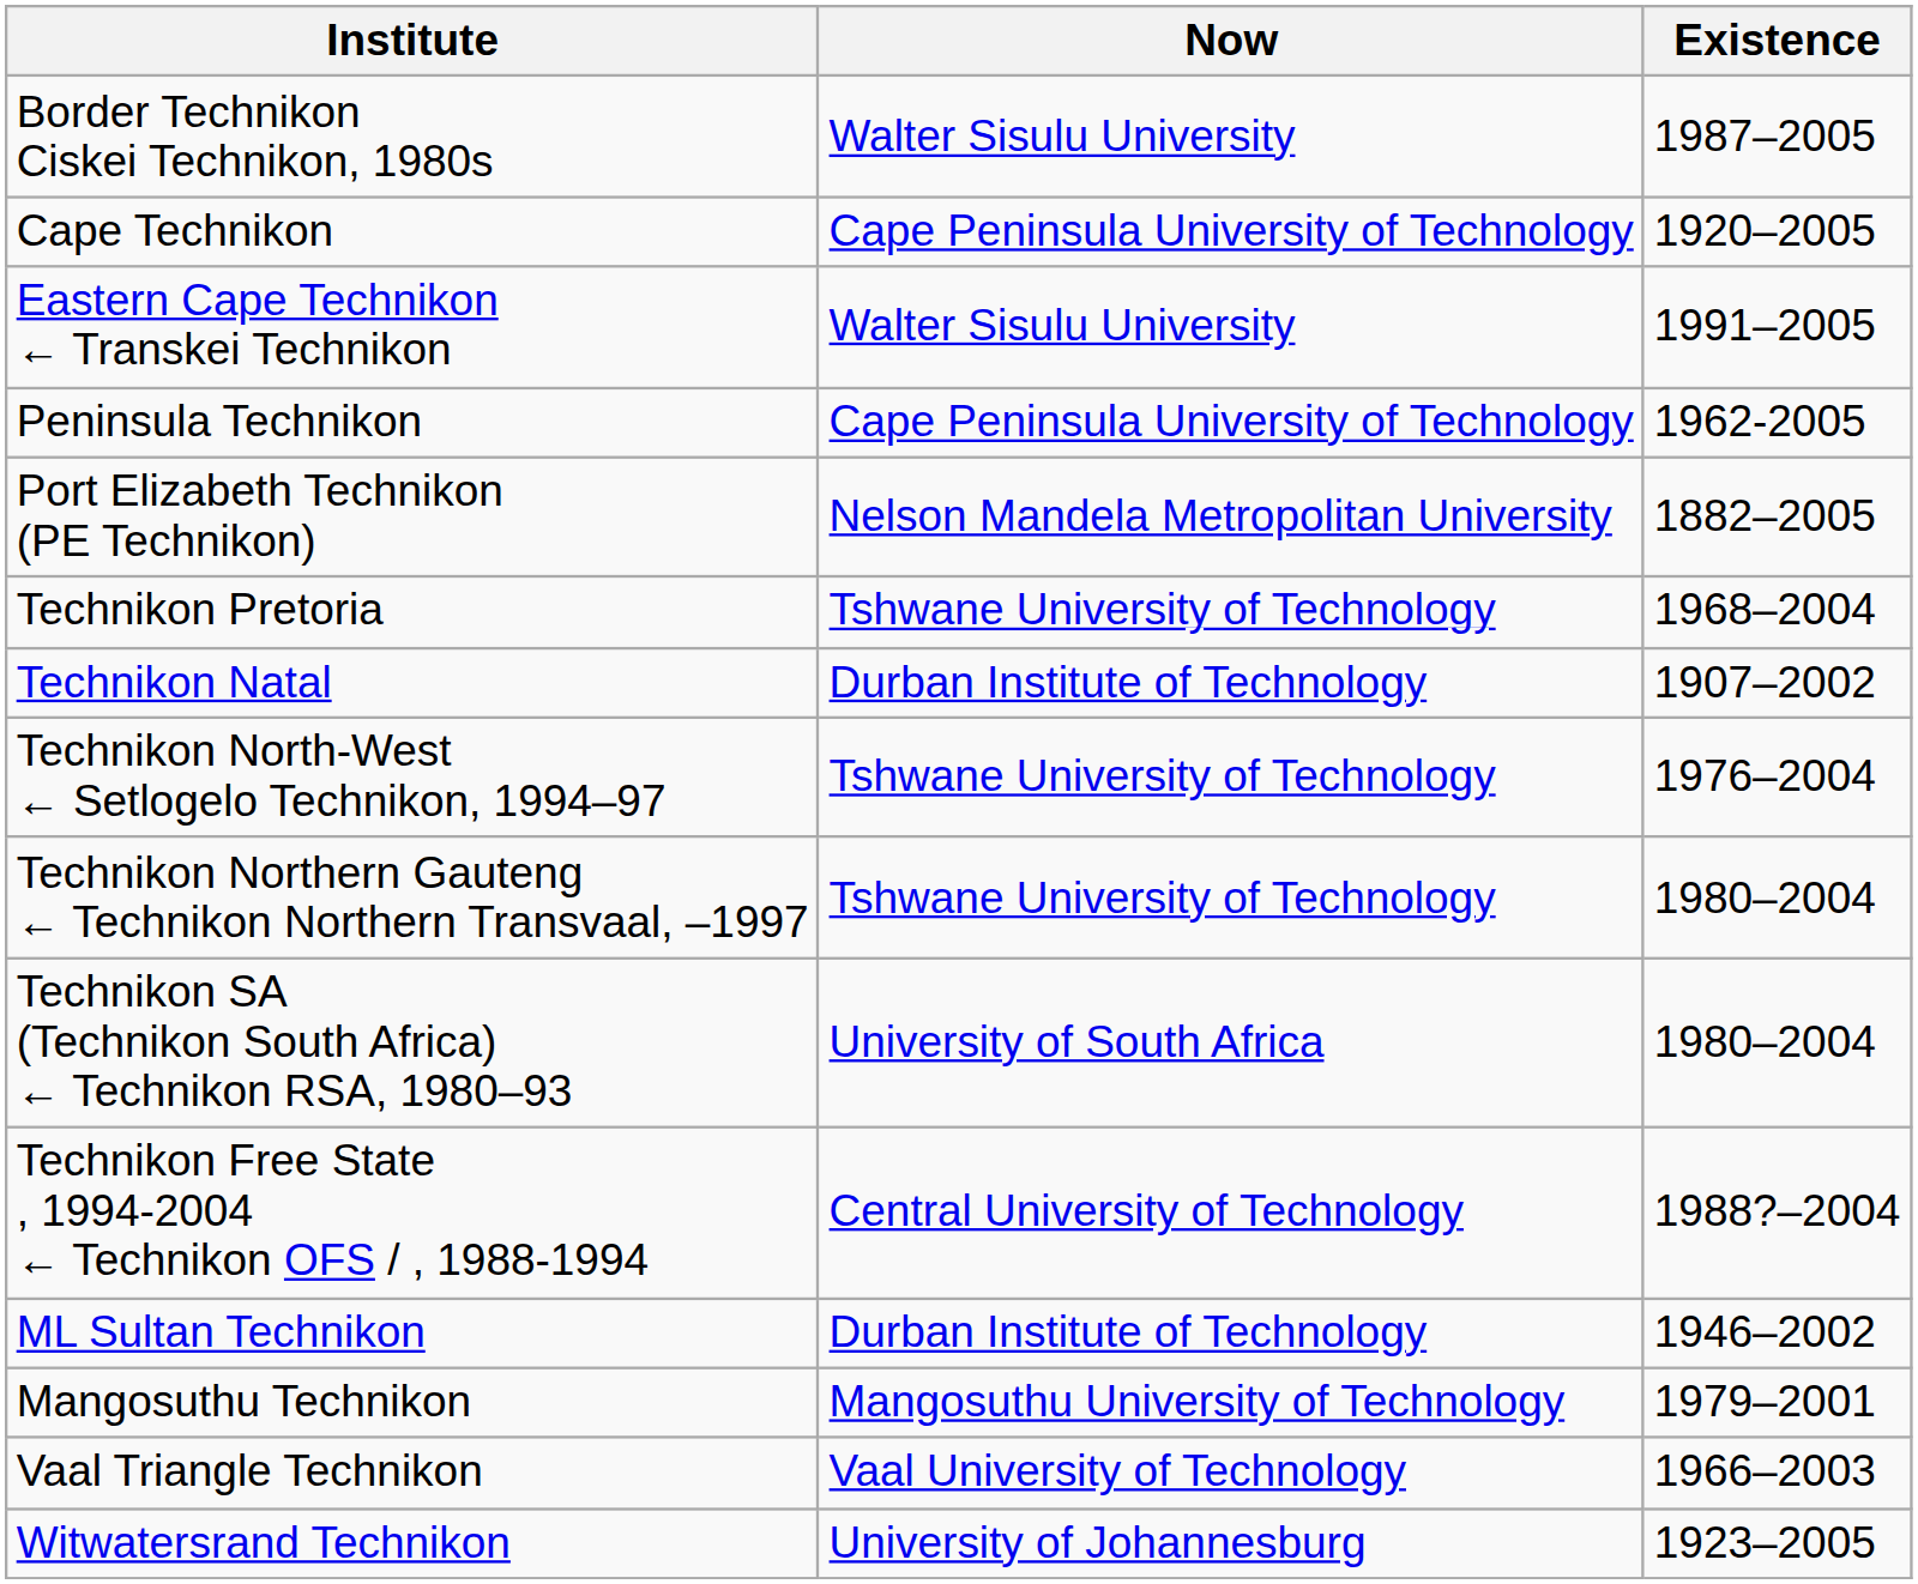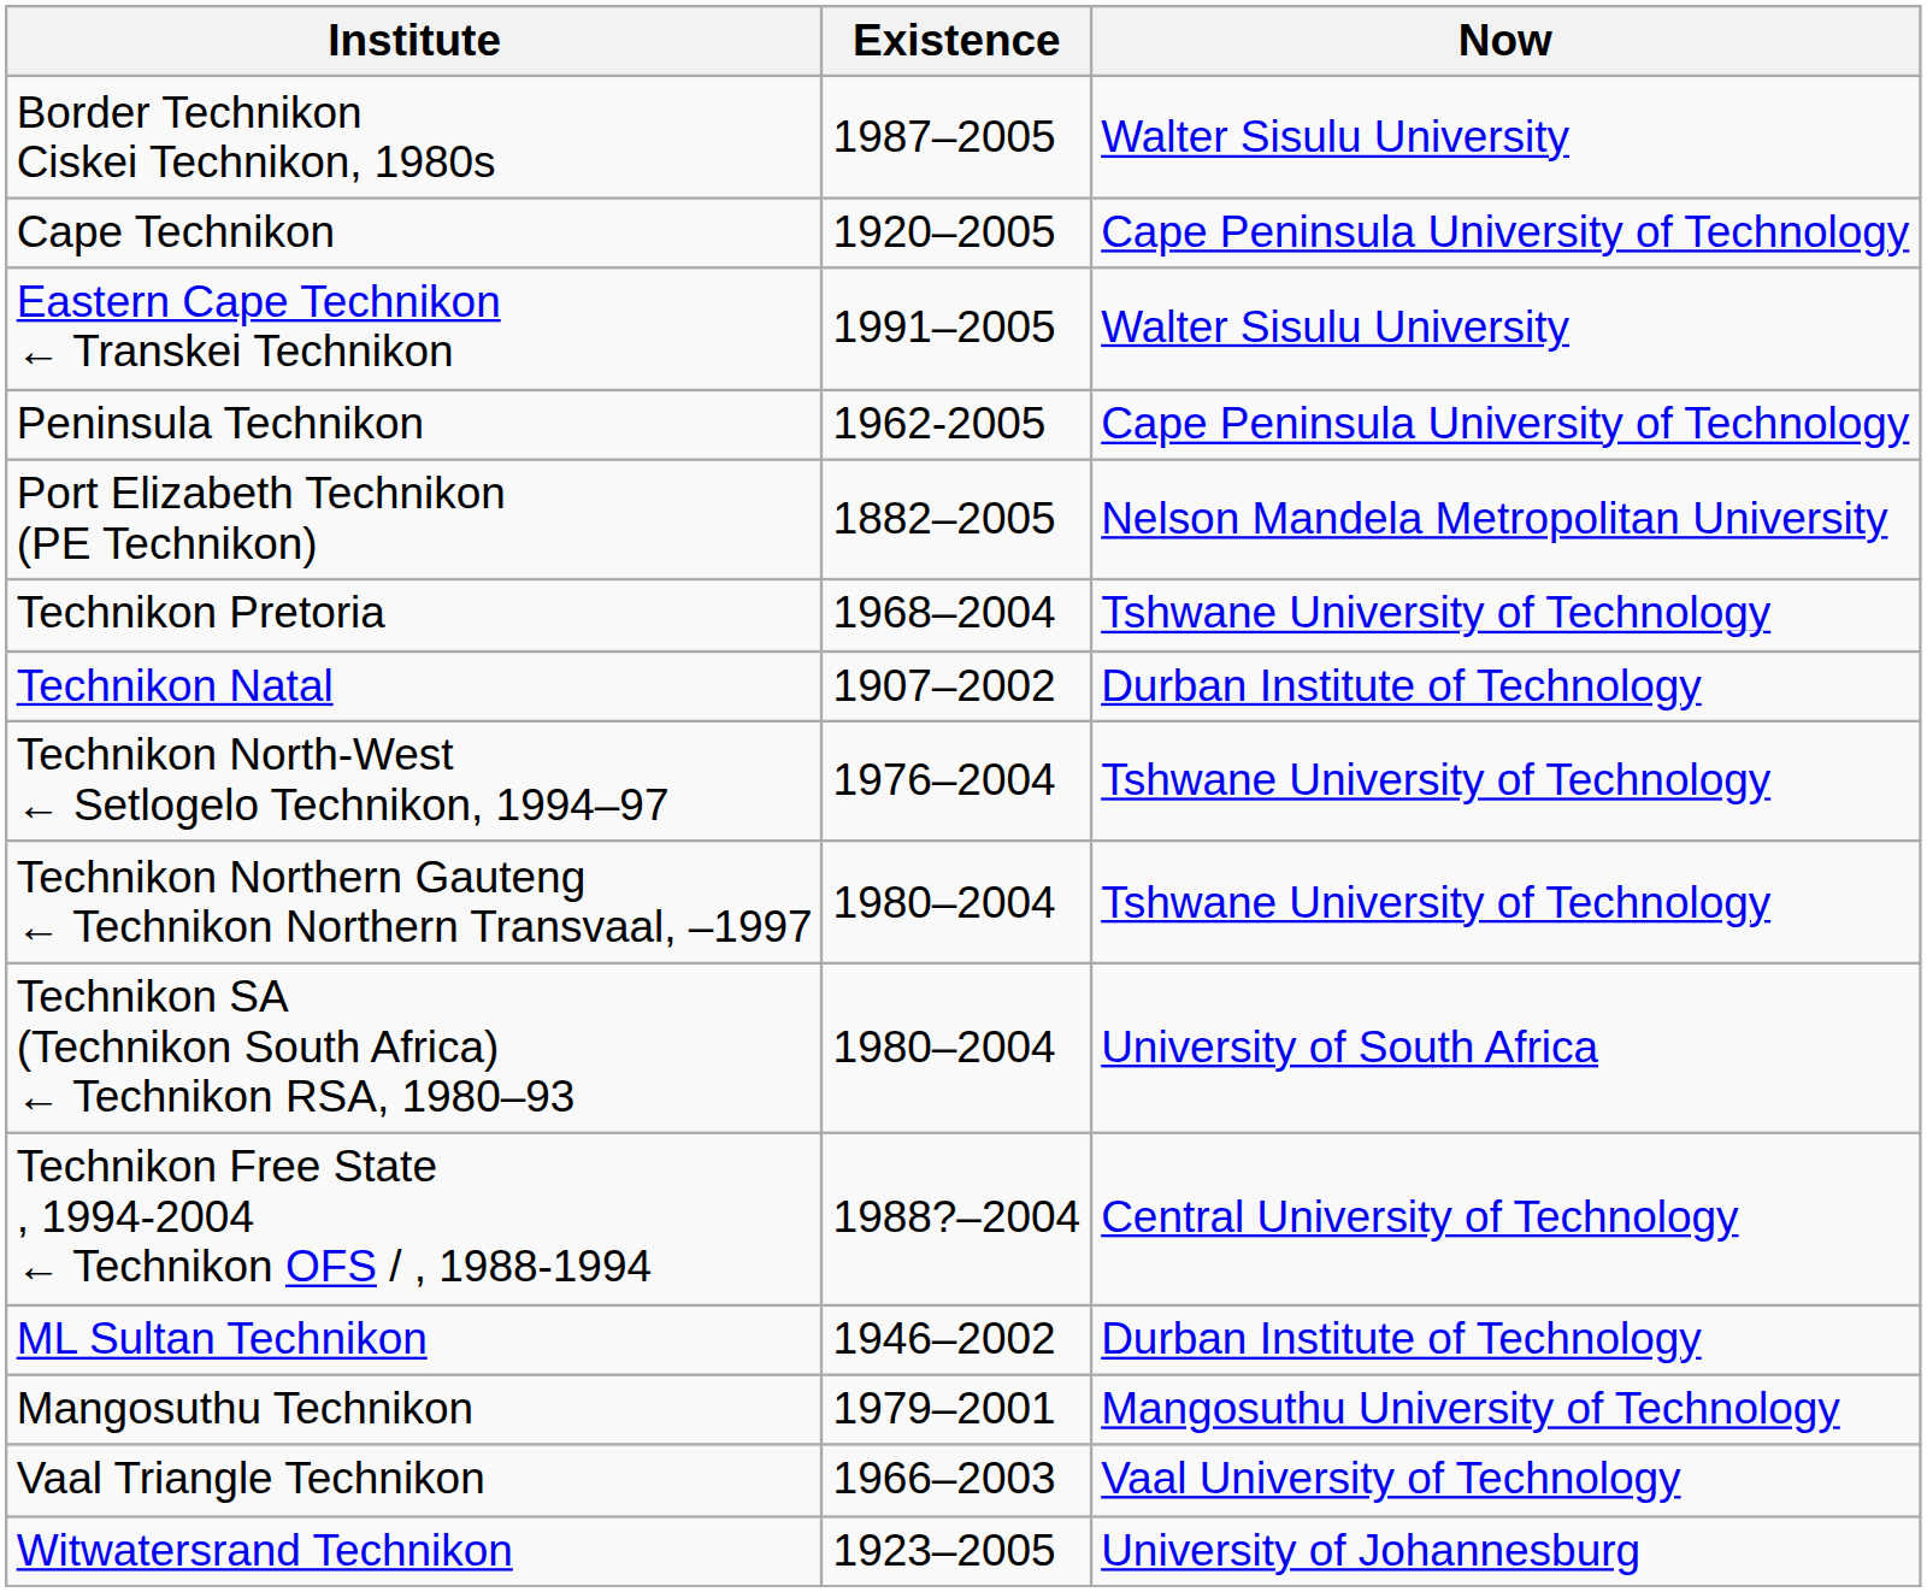 <table class="wikitable sortable">
 <tr>
 <th>Institute</th>
+<th>Existence</th>
 <th>Now</th>
-<th>Existence</th>
 </tr>
 <tr>
 <td>Border Technikon <br>  Ciskei Technikon, 1980s</td>
+<td>1987–2005</td>
 <td><a href='#'>Walter Sisulu University</a></td>
-<td>1987–2005</td>
 </tr>
 <tr>
 <td>Cape Technikon <br></td>
+<td>1920–2005 <br> </td>
 <td><a href='#'>Cape Peninsula University of Technology</a></td>
-<td>1920–2005 <br> </td>
 </tr>
 <tr>
 <td><a href='#'>Eastern Cape Technikon</a> <br>← Transkei Technikon</td>
+<td>1991–2005</td>
 <td><a href='#'>Walter Sisulu University</a></td>
-<td>1991–2005</td>
 </tr>
 <tr>
 <td>Peninsula Technikon</td>
+<td>1962-2005 <br> </td>
 <td><a href='#'>Cape Peninsula University of Technology</a></td>
-<td>1962-2005 <br> </td>
 </tr>
 <tr>
 <td>Port Elizabeth Technikon <br> (PE Technikon)</td>
+<td>1882–2005  <br> </td>
 <td><a href='#'>Nelson Mandela Metropolitan University</a></td>
-<td>1882–2005  <br> </td>
 </tr>
 <tr>
 <td>Technikon Pretoria</td>
+<td>1968–2004 <br> </td>
 <td><a href='#'>Tshwane University of Technology</a></td>
-<td>1968–2004 <br> </td>
 </tr>
 <tr>
 <td><a href='#'>Technikon Natal</a></td>
+<td>1907–2002 <br> </td>
 <td><a href='#'>Durban Institute of Technology</a></td>
-<td>1907–2002 <br> </td>
 </tr>
 <tr>
 <td>Technikon North-West <br>←  Setlogelo Technikon, 1994–97</td>
+<td>1976–2004 <br> </td>
 <td><a href='#'>Tshwane University of Technology</a></td>
-<td>1976–2004 <br> </td>
 </tr>
 <tr>
 <td>Technikon Northern Gauteng <br>← Technikon Northern Transvaal, –1997</td>
+<td>1980–2004</td>
 <td><a href='#'>Tshwane University of Technology</a></td>
-<td>1980–2004</td>
 </tr>
 <tr>
 <td>Technikon SA <br>(Technikon South Africa)<br>← Technikon RSA, 1980–93</td>
+<td>1980–2004</td>
 <td><a href='#'>University of South Africa</a></td>
-<td>1980–2004</td>
 </tr>
 <tr>
 <td>Technikon Free State <br> , 1994-2004 <br>←  Technikon <a href='#'>OFS</a> / , 1988-1994</td>
+<td>1988?–2004</td>
 <td><a href='#'>Central University of Technology</a></td>
-<td>1988?–2004</td>
 </tr>
 <tr>
 <td><a href='#'>ML Sultan Technikon</a></td>
+<td>1946–2002  <br> </td>
 <td><a href='#'>Durban Institute of Technology</a></td>
-<td>1946–2002  <br> </td>
 </tr>
 <tr>
 <td>Mangosuthu Technikon</td>
+<td>1979–2001</td>
 <td><a href='#'>Mangosuthu University of Technology</a></td>
-<td>1979–2001</td>
 </tr>
 <tr>
 <td>Vaal Triangle Technikon <br></td>
+<td>1966–2003 <br></td>
 <td><a href='#'>Vaal University of Technology</a></td>
-<td>1966–2003 <br></td>
 </tr>
 <tr>
 <td><a href='#'>Witwatersrand Technikon</a></td>
+<td>1923–2005 <br></td>
 <td><a href='#'>University of Johannesburg</a></td>
-<td>1923–2005 <br></td>
 </tr>
 </table>
